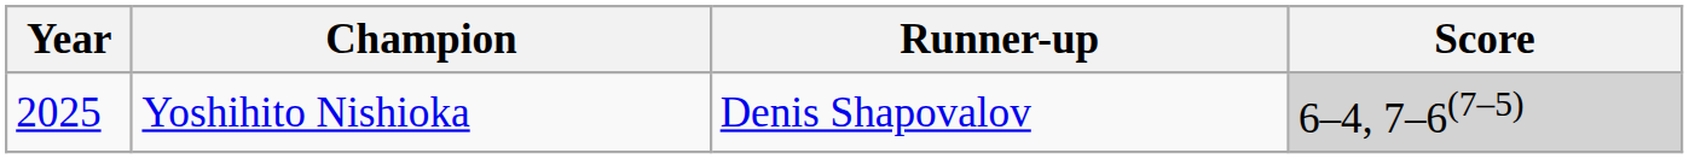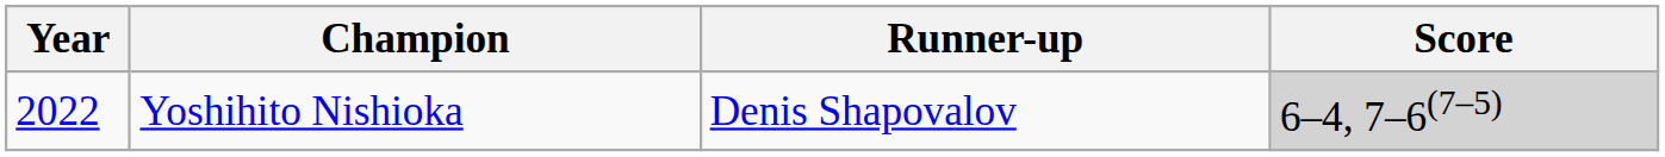 <table class="wikitable">
 <tr>
 <th style="width:40px">Year</th>
 <th style="width:210px">Champion</th>
 <th style="width:210px">Runner-up</th>
 <th style="width:140px" class="unsortable">Score</th>
 </tr>
 <tr>
-<td><a href='#'>2025</a></td>
+<td><a href='#'>2022</a></td>
 <td> <a href='#'>Yoshihito Nishioka</a></td>
 <td> <a href='#'>Denis Shapovalov</a></td>
 <td style="background: lightgrey;">6–4, 7–6<sup>(7–5)</sup></td>
 </tr>
 </table>
